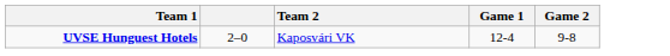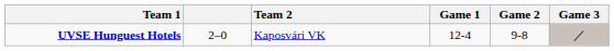 <table class=wikitable style="text-align:center">
 <tr>
 <th style="width:225px; text-align:right;">Team 1</th>
 <th style="width:80px;"></th>
 <th style="width:225px; text-align:left;">Team 2</th>
 <th style="width:70px;">Game 1</th>
 <th style="width:70px;">Game 2</th>
+<th style="width:70px;">Game 3</th>
 </tr>
 <tr>
 <td align=right><strong><a href='#'>UVSE Hunguest Hotels</a></strong> </td>
 <td>2–0</td>
 <td align=left> <a href='#'>Kaposvári VK</a></td>
 <td>12-4</td>
 <td>9-8</td>
+<td bgcolor=#c9c0bb>／</td>
 </tr>
 </table>
